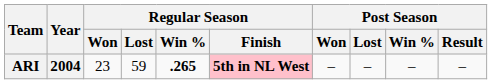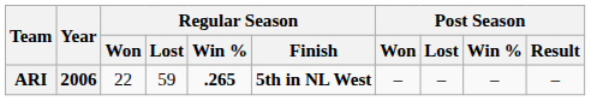 <table class="wikitable" style="font-size: 95%; text-align:center;">
 <tr>
 <th rowspan="2">Team</th>
 <th rowspan="2">Year</th>
 <th colspan="4">Regular Season</th>
 <th colspan="4">Post Season</th>
 </tr>
 <tr>
 <th>Won</th>
 <th>Lost</th>
 <th>Win %</th>
 <th>Finish</th>
 <th>Won</th>
 <th>Lost</th>
 <th>Win %</th>
 <th>Result</th>
 </tr>
 <tr>
 <th>ARI</th>
-<th>2004</th>
-<td>23</td>
+<th>2006</th>
+<td>22</td>
 <td>59</td>
 <td><strong>.265</strong></td>
-<td style="background: pink;"><strong>5th in NL West</strong></td>
+<td><strong>5th in NL West</strong></td>
 <td>–</td>
 <td>–</td>
 <td>–</td>
 <td>–</td>
 </tr>
 </table>
